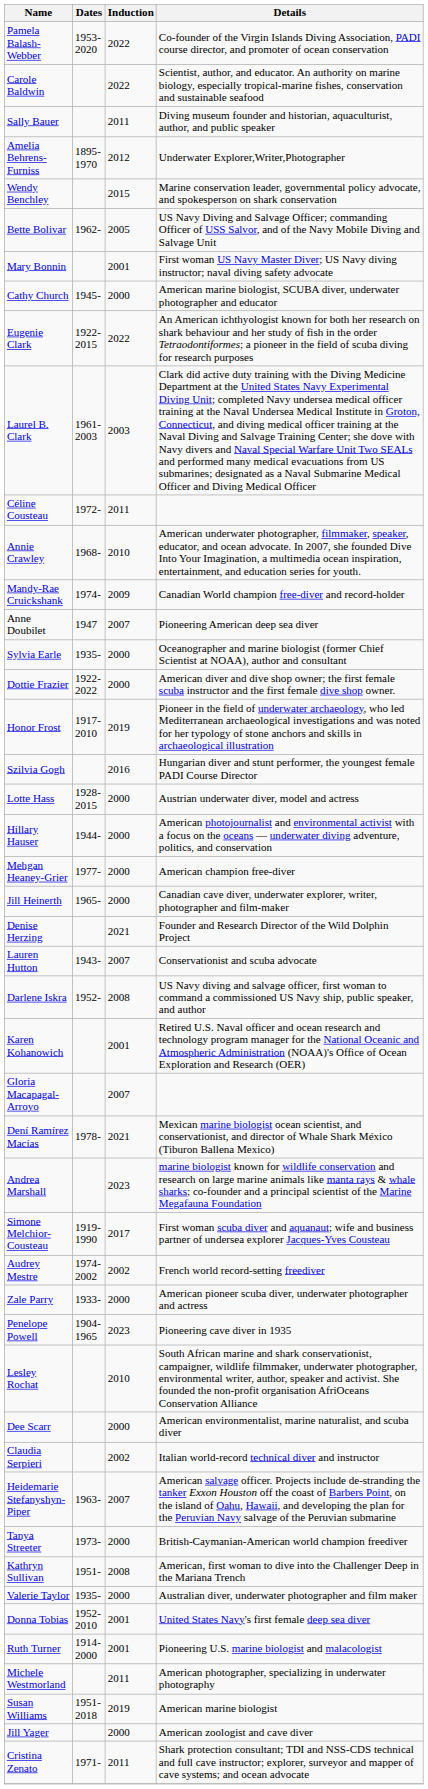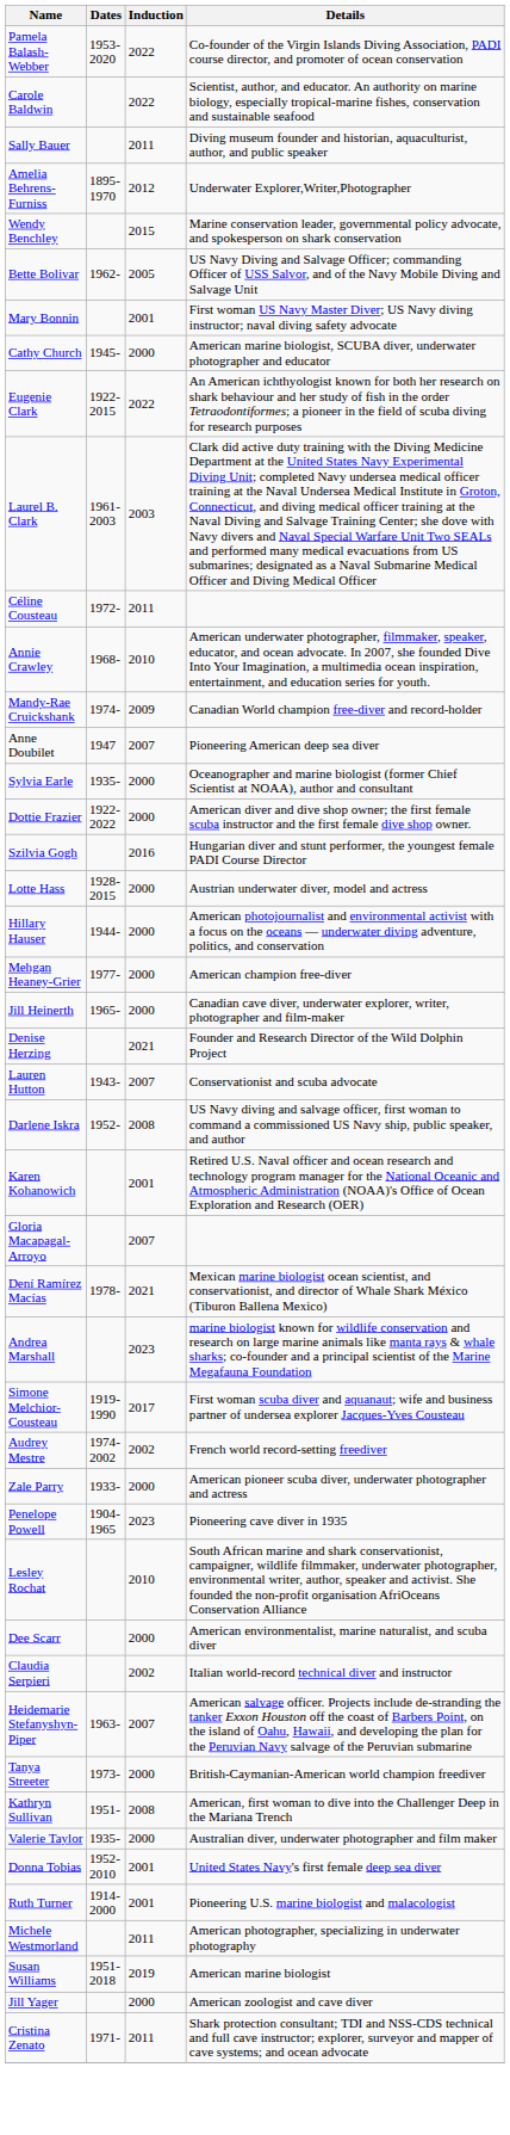 <table class="wikitable sortable">
 <tr>
 <th>Name</th>
 <th>Dates</th>
 <th>Induction</th>
 <th>Details</th>
 </tr>
 <tr>
 <td><a href='#'>Pamela Balash-Webber</a></td>
 <td>1953-2020</td>
 <td>2022</td>
 <td>Co-founder of the Virgin Islands Diving Association, <a href='#'>PADI</a> course director, and promoter of ocean conservation</td>
 </tr>
 <tr>
 <td><a href='#'>Carole Baldwin</a></td>
 <td></td>
 <td>2022</td>
 <td>Scientist, author, and educator. An authority on marine biology, especially tropical-marine fishes, conservation and sustainable seafood</td>
 </tr>
 <tr>
 <td><a href='#'>Sally Bauer</a></td>
 <td></td>
 <td>2011</td>
 <td>Diving museum founder and historian, aquaculturist, author, and public speaker</td>
 </tr>
 <tr>
 <td><a href='#'>Amelia Behrens-Furniss</a></td>
 <td>1895-1970</td>
 <td>2012</td>
 <td>Underwater Explorer,Writer,Photographer</td>
 </tr>
 <tr>
 <td><a href='#'>Wendy Benchley</a></td>
 <td></td>
 <td>2015</td>
 <td>Marine conservation leader, governmental policy advocate, and spokesperson on shark conservation</td>
 </tr>
 <tr>
 <td><a href='#'>Bette Bolivar</a></td>
 <td>1962-</td>
 <td>2005</td>
 <td>US Navy Diving and Salvage Officer; commanding Officer of <a href='#'>USS Salvor</a>, and of the Navy Mobile Diving and Salvage Unit</td>
 </tr>
 <tr>
 <td><a href='#'>Mary Bonnin</a></td>
 <td></td>
 <td>2001</td>
 <td>First woman <a href='#'>US Navy Master Diver</a>; US Navy diving instructor; naval diving safety advocate</td>
 </tr>
 <tr>
 <td><a href='#'>Cathy Church</a></td>
 <td>1945-</td>
 <td>2000</td>
 <td>American marine biologist, SCUBA diver, underwater photographer and educator</td>
 </tr>
 <tr>
 <td><a href='#'>Eugenie Clark</a></td>
 <td>1922-2015</td>
 <td>2022</td>
 <td>An American ichthyologist known for both her research on shark behaviour and her study of fish in the order <em>Tetraodontiformes</em>; a pioneer in the field of scuba diving for research purposes</td>
 </tr>
 <tr>
 <td><a href='#'>Laurel B. Clark</a></td>
 <td>1961-2003</td>
 <td>2003</td>
 <td>Clark did active duty training with the Diving Medicine Department at the <a href='#'>United States Navy Experimental Diving Unit</a>; completed Navy undersea medical officer training at the Naval Undersea Medical Institute in <a href='#'>Groton, Connecticut</a>, and diving medical officer training at the Naval Diving and Salvage Training Center; she dove with Navy divers and <a href='#'>Naval Special Warfare Unit Two SEALs</a> and performed many medical evacuations from US submarines; designated as a Naval Submarine Medical Officer and Diving Medical Officer</td>
 </tr>
 <tr>
 <td><a href='#'>Céline Cousteau</a></td>
 <td>1972-</td>
 <td>2011</td>
 <td></td>
 </tr>
 <tr>
 <td><a href='#'>Annie Crawley</a></td>
 <td>1968-</td>
 <td>2010</td>
 <td>American underwater photographer, <a href='#'>filmmaker</a>, <a href='#'>speaker</a>, educator, and ocean advocate. In 2007, she founded Dive Into Your Imagination, a multimedia ocean inspiration, entertainment, and education series for youth.</td>
 </tr>
 <tr>
 <td><a href='#'>Mandy-Rae Cruickshank</a></td>
 <td>1974-</td>
 <td>2009</td>
 <td>Canadian World champion <a href='#'>free-diver</a> and record-holder</td>
 </tr>
 <tr>
 <td>Anne Doubilet</td>
 <td>1947</td>
 <td>2007</td>
 <td>Pioneering American deep sea diver</td>
 </tr>
 <tr>
 <td><a href='#'>Sylvia Earle</a></td>
 <td>1935-</td>
 <td>2000</td>
 <td>Oceanographer and marine biologist (former Chief Scientist at NOAA), author and consultant</td>
 </tr>
 <tr>
 <td><a href='#'>Dottie Frazier</a></td>
 <td>1922-2022</td>
 <td>2000</td>
 <td>American diver and dive shop owner; the first female <a href='#'>scuba</a> instructor and the first female <a href='#'>dive shop</a> owner.</td>
-</tr>
-<tr>
-<td><a href='#'>Honor Frost</a></td>
-<td>1917-2010</td>
-<td>2019</td>
-<td>Pioneer in the field of <a href='#'>underwater archaeology</a>, who led Mediterranean archaeological investigations and was noted for her typology of stone anchors and skills in <a href='#'>archaeological illustration</a></td>
 </tr>
 <tr>
 <td><a href='#'>Szilvia Gogh</a></td>
 <td></td>
 <td>2016</td>
 <td>Hungarian diver and stunt performer, the youngest female PADI Course Director</td>
 </tr>
 <tr>
 <td><a href='#'>Lotte Hass</a></td>
 <td>1928-2015</td>
 <td>2000</td>
 <td>Austrian underwater diver, model and actress</td>
 </tr>
 <tr>
 <td><a href='#'>Hillary Hauser</a></td>
 <td>1944-</td>
 <td>2000</td>
 <td>American <a href='#'>photojournalist</a> and <a href='#'>environmental activist</a> with a focus on the <a href='#'>oceans</a> — <a href='#'>underwater diving</a> adventure, politics, and conservation</td>
 </tr>
 <tr>
 <td><a href='#'>Mehgan Heaney-Grier</a></td>
 <td>1977-</td>
 <td>2000</td>
 <td>American champion free-diver</td>
 </tr>
 <tr>
 <td><a href='#'>Jill Heinerth</a></td>
 <td>1965-</td>
 <td>2000</td>
 <td>Canadian cave diver, underwater explorer, writer, photographer and film-maker</td>
 </tr>
 <tr>
 <td><a href='#'>Denise Herzing</a></td>
 <td></td>
 <td>2021</td>
 <td>Founder and Research Director of the Wild Dolphin Project</td>
 </tr>
 <tr>
 <td><a href='#'>Lauren Hutton</a></td>
 <td>1943-</td>
 <td>2007</td>
 <td>Conservationist and scuba advocate</td>
 </tr>
 <tr>
 <td><a href='#'>Darlene Iskra</a></td>
 <td>1952-</td>
 <td>2008</td>
 <td>US Navy diving and salvage officer, first woman to command a commissioned US Navy ship, public speaker, and author</td>
 </tr>
 <tr>
 <td><a href='#'>Karen Kohanowich</a></td>
 <td></td>
 <td>2001</td>
 <td>Retired U.S. Naval officer and ocean research and technology program manager for the <a href='#'>National Oceanic and Atmospheric Administration</a> (NOAA)'s Office of Ocean Exploration and Research (OER)</td>
 </tr>
 <tr>
 <td><a href='#'>Gloria Macapagal-Arroyo</a></td>
 <td></td>
 <td>2007</td>
 <td></td>
 </tr>
 <tr>
 <td><a href='#'>Dení Ramírez Macías</a></td>
 <td>1978-</td>
 <td>2021</td>
 <td>Mexican <a href='#'>marine biologist</a> ocean scientist, and conservationist, and director of Whale Shark México (Tiburon Ballena Mexico)</td>
 </tr>
 <tr>
 <td><a href='#'>Andrea Marshall</a></td>
 <td></td>
 <td>2023</td>
 <td><a href='#'>marine biologist</a> known for <a href='#'>wildlife conservation</a> and research on large marine animals like <a href='#'>manta rays</a> & <a href='#'>whale sharks</a>; co-founder and a principal scientist of the <a href='#'>Marine Megafauna Foundation</a></td>
 </tr>
 <tr>
 <td><a href='#'>Simone Melchior-Cousteau</a></td>
 <td>1919-1990</td>
 <td>2017</td>
 <td>First woman <a href='#'>scuba diver</a> and <a href='#'>aquanaut</a>; wife and business partner of undersea explorer <a href='#'>Jacques-Yves Cousteau</a></td>
 </tr>
 <tr>
 <td><a href='#'>Audrey Mestre</a></td>
 <td>1974-2002</td>
 <td>2002</td>
 <td>French world record-setting <a href='#'>freediver</a></td>
 </tr>
 <tr>
 <td><a href='#'>Zale Parry</a></td>
 <td>1933-</td>
 <td>2000</td>
 <td>American pioneer scuba diver, underwater photographer and actress</td>
 </tr>
 <tr>
 <td><a href='#'>Penelope Powell</a></td>
 <td>1904-1965</td>
 <td>2023</td>
 <td>Pioneering cave diver in 1935</td>
 </tr>
 <tr>
 <td><a href='#'>Lesley Rochat</a></td>
 <td></td>
 <td>2010</td>
 <td>South African marine and shark conservationist, campaigner, wildlife filmmaker, underwater photographer, environmental writer, author, speaker and activist. She founded the non-profit organisation AfriOceans Conservation Alliance</td>
 </tr>
 <tr>
 <td><a href='#'>Dee Scarr</a></td>
 <td></td>
 <td>2000</td>
 <td>American environmentalist, marine naturalist, and scuba diver</td>
 </tr>
 <tr>
 <td><a href='#'>Claudia Serpieri</a></td>
 <td></td>
 <td>2002</td>
 <td>Italian world-record <a href='#'>technical diver</a> and instructor</td>
 </tr>
 <tr>
 <td><a href='#'>Heidemarie Stefanyshyn-Piper</a></td>
 <td>1963-</td>
 <td>2007</td>
 <td>American <a href='#'>salvage</a> officer. Projects include de-stranding the <a href='#'>tanker</a> <em>Exxon Houston</em> off the coast of <a href='#'>Barbers Point</a>, on the island of <a href='#'>Oahu</a>, <a href='#'>Hawaii</a>, and developing the plan for the <a href='#'>Peruvian Navy</a> salvage of the Peruvian submarine</td>
 </tr>
 <tr>
 <td><a href='#'>Tanya Streeter</a></td>
 <td>1973-</td>
 <td>2000</td>
 <td>British-Caymanian-American world champion freediver</td>
 </tr>
 <tr>
 <td><a href='#'>Kathryn Sullivan</a></td>
 <td>1951-</td>
 <td>2008</td>
 <td>American, first woman to dive into the Challenger Deep in the Mariana Trench</td>
 </tr>
 <tr>
 <td><a href='#'>Valerie Taylor</a></td>
 <td>1935-</td>
 <td>2000</td>
 <td>Australian diver, underwater photographer and film maker</td>
 </tr>
 <tr>
 <td><a href='#'>Donna Tobias</a></td>
 <td>1952-2010</td>
 <td>2001</td>
 <td><a href='#'>United States Navy</a>'s first female <a href='#'>deep sea diver</a></td>
 </tr>
 <tr>
 <td><a href='#'>Ruth Turner</a></td>
 <td>1914-2000</td>
 <td>2001</td>
 <td>Pioneering U.S. <a href='#'>marine biologist</a> and <a href='#'>malacologist</a></td>
 </tr>
 <tr>
 <td><a href='#'>Michele Westmorland</a></td>
 <td></td>
 <td>2011</td>
 <td>American photographer, specializing in underwater photography</td>
 </tr>
 <tr>
 <td><a href='#'>Susan Williams</a></td>
 <td>1951-2018</td>
 <td>2019</td>
 <td>American marine biologist</td>
 </tr>
 <tr>
 <td><a href='#'>Jill Yager</a></td>
 <td></td>
 <td>2000</td>
 <td>American zoologist and cave diver</td>
 </tr>
 <tr>
 <td><a href='#'>Cristina Zenato</a></td>
 <td>1971-</td>
 <td>2011</td>
 <td>Shark protection consultant; TDI and NSS-CDS technical and full cave instructor; explorer, surveyor and mapper of cave systems; and ocean advocate</td>
 </tr>
 <tr>
 </tr>
 </table>
